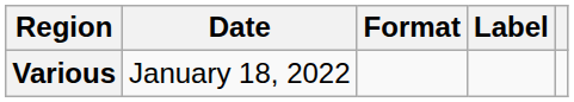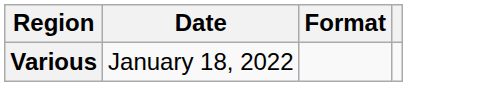 <table class="wikitable plainrowheaders">
 <tr>
 <th scope="col">Region</th>
 <th scope="col">Date</th>
 <th scope="col">Format</th>
-<th scope="col">Label</th>
 <th scope="col"></th>
 </tr>
 <tr>
 <th scope="row">Various</th>
 <td>January 18, 2022</td>
 <td></td>
-<td></td>
 <td style="text-align:center"></td>
 </tr>
 </table>
